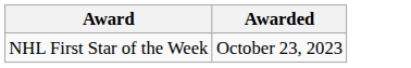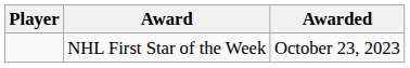 <table class="wikitable sortable">
 <tr align=center>
+<th>Player</th>
 <th>Award</th>
 <th data-sort-type="date">Awarded</th>
 </tr>
 <tr align=center>
+<td></td>
 <td>NHL First Star of the Week</td>
 <td>October 23, 2023</td>
 </tr>
 </table>
